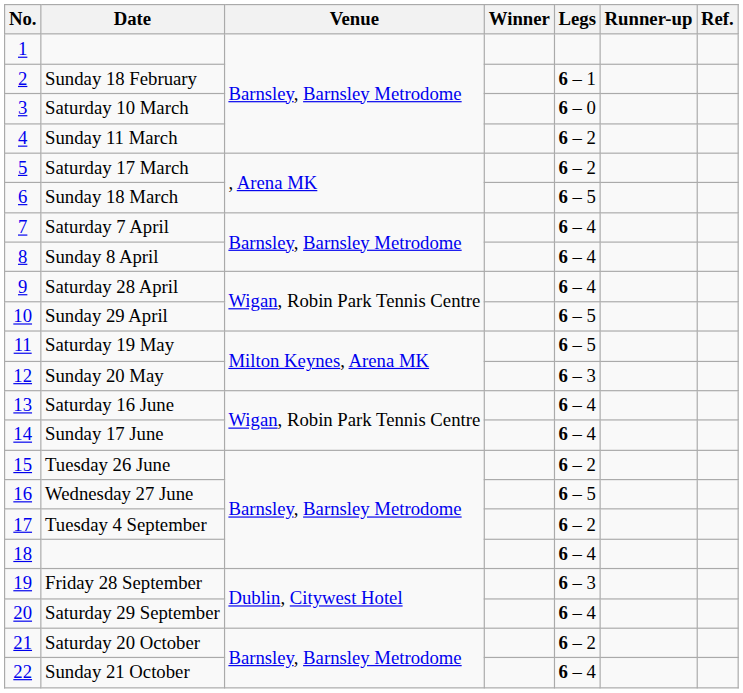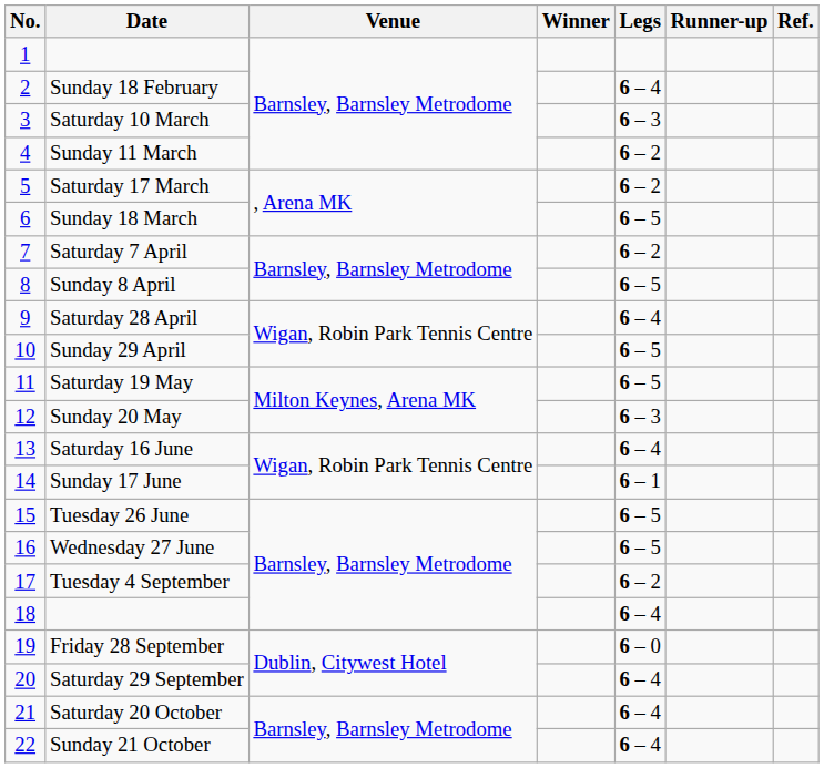 <table class="wikitable">
 <tr>
 <th>No.</th>
 <th>Date</th>
 <th>Venue</th>
 <th>Winner</th>
 <th>Legs</th>
 <th>Runner-up</th>
 <th>Ref.</th>
 </tr>
 <tr>
 <td align=center><a href='#'>1</a></td>
 <td align=left></td>
 <td rowspan="4"> <a href='#'>Barnsley</a>, <a href='#'>Barnsley Metrodome</a></td>
 <td align="right"></td>
 <td align="center"></td>
 <td></td>
 <td align="center"></td>
 </tr>
 <tr>
 <td align=center><a href='#'>2</a></td>
 <td align=left>Sunday 18 February</td>
 <td align="right"></td>
-<td align="center"><strong>6</strong> – 1</td>
+<td align="center"><strong>6</strong> – 4</td>
 <td></td>
 <td align="center"></td>
 </tr>
 <tr>
 <td align=center><a href='#'>3</a></td>
 <td align=left>Saturday 10 March</td>
 <td align="right"></td>
-<td align="center"><strong>6</strong> – 0</td>
+<td align="center"><strong>6</strong> – 3</td>
 <td></td>
 <td align="center"></td>
 </tr>
 <tr>
 <td align=center><a href='#'>4</a></td>
 <td align=left>Sunday 11 March</td>
 <td align="right"></td>
 <td align="center"><strong>6</strong> – 2</td>
 <td></td>
 <td align="center"></td>
 </tr>
 <tr>
 <td align=center><a href='#'>5</a></td>
 <td align=left>Saturday 17 March</td>
 <td rowspan="2">, <a href='#'>Arena MK</a></td>
 <td align="right"></td>
 <td align="center"><strong>6</strong> – 2</td>
 <td></td>
 <td align="center"></td>
 </tr>
 <tr>
 <td align=center><a href='#'>6</a></td>
 <td align=left>Sunday 18 March</td>
 <td align="right"></td>
 <td align="center"><strong>6</strong> – 5</td>
 <td></td>
 <td align="center"></td>
 </tr>
 <tr>
 <td align=center><a href='#'>7</a></td>
 <td align=left>Saturday 7 April</td>
 <td rowspan="2"> <a href='#'>Barnsley</a>, <a href='#'>Barnsley Metrodome</a></td>
 <td align="right"></td>
-<td align="center"><strong>6</strong> – 4</td>
+<td align="center"><strong>6</strong> – 2</td>
 <td></td>
 <td align="center"></td>
 </tr>
 <tr>
 <td align=center><a href='#'>8</a></td>
 <td align=left>Sunday 8 April</td>
 <td align="right"></td>
-<td align="center"><strong>6</strong> – 4</td>
+<td align="center"><strong>6</strong> – 5</td>
 <td></td>
 <td align="center"></td>
 </tr>
 <tr>
 <td align=center><a href='#'>9</a></td>
 <td align=left>Saturday 28 April</td>
 <td rowspan="2"> <a href='#'>Wigan</a>, Robin Park Tennis Centre</td>
 <td align="right"></td>
 <td align="center"><strong>6</strong> – 4</td>
 <td></td>
 <td align="center"></td>
 </tr>
 <tr>
 <td align=center><a href='#'>10</a></td>
 <td align=left>Sunday 29 April</td>
 <td align="right"></td>
 <td align="center"><strong>6</strong> – 5</td>
 <td></td>
 <td align="center"></td>
 </tr>
 <tr>
 <td align=center><a href='#'>11</a></td>
 <td align=left>Saturday 19 May</td>
 <td rowspan="2"> <a href='#'>Milton Keynes</a>, <a href='#'>Arena MK</a></td>
 <td align="right"></td>
 <td align="center"><strong>6</strong> – 5</td>
 <td></td>
 <td align="center"></td>
 </tr>
 <tr>
 <td align=center><a href='#'>12</a></td>
 <td align=left>Sunday 20 May</td>
 <td align="right"></td>
 <td align="center"><strong>6</strong> – 3</td>
 <td></td>
 <td align="center"></td>
 </tr>
 <tr>
 <td align=center><a href='#'>13</a></td>
 <td align=left>Saturday 16 June</td>
 <td rowspan="2"> <a href='#'>Wigan</a>, Robin Park Tennis Centre</td>
 <td align="right"></td>
 <td align="center"><strong>6</strong> – 4</td>
 <td></td>
 <td align="center"></td>
 </tr>
 <tr>
 <td align=center><a href='#'>14</a></td>
 <td align=left>Sunday 17 June</td>
 <td align="right"></td>
-<td align="center"><strong>6</strong> – 4</td>
+<td align="center"><strong>6</strong> – 1</td>
 <td></td>
 <td align="center"></td>
 </tr>
 <tr>
 <td align=center><a href='#'>15</a></td>
 <td align=left>Tuesday 26 June</td>
 <td rowspan="4"> <a href='#'>Barnsley</a>, <a href='#'>Barnsley Metrodome</a></td>
 <td align="right"></td>
-<td align="center"><strong>6</strong> – 2</td>
+<td align="center"><strong>6</strong> – 5</td>
 <td></td>
 <td align="center"></td>
 </tr>
 <tr>
 <td align=center><a href='#'>16</a></td>
 <td align=left>Wednesday 27 June</td>
 <td align="right"></td>
 <td align="center"><strong>6</strong> – 5</td>
 <td></td>
 <td align="center"></td>
 </tr>
 <tr>
 <td align=center><a href='#'>17</a></td>
 <td align=left>Tuesday 4 September</td>
 <td align="right"></td>
 <td align="center"><strong>6</strong> – 2</td>
 <td></td>
 <td align="center"></td>
 </tr>
 <tr>
 <td align=center><a href='#'>18</a></td>
 <td align=left></td>
 <td align="right"></td>
 <td align="center"><strong>6</strong> – 4</td>
 <td></td>
 <td align="center"></td>
 </tr>
 <tr>
 <td align=center><a href='#'>19</a></td>
 <td align=left>Friday 28 September</td>
 <td rowspan=2> <a href='#'>Dublin</a>, <a href='#'>Citywest Hotel</a></td>
 <td align="right"></td>
-<td align="center"><strong>6</strong> – 3</td>
+<td align="center"><strong>6</strong> – 0</td>
 <td></td>
 <td align="center"></td>
 </tr>
 <tr>
 <td align=center><a href='#'>20</a></td>
 <td align=left>Saturday 29 September</td>
 <td align="right"></td>
 <td align="center"><strong>6</strong> – 4</td>
 <td></td>
 <td align="center"></td>
 </tr>
 <tr>
 <td align=center><a href='#'>21</a></td>
 <td align=left>Saturday 20 October</td>
 <td rowspan="2"> <a href='#'>Barnsley</a>, <a href='#'>Barnsley Metrodome</a></td>
 <td align="right"></td>
-<td align="center"><strong>6 </strong> – 2</td>
+<td align="center"><strong>6</strong> – 4</td>
 <td></td>
 <td align="center"></td>
 </tr>
 <tr>
 <td align=center><a href='#'>22</a></td>
 <td align=left>Sunday 21 October</td>
 <td align="right"></td>
 <td align="center"><strong>6 </strong> – 4</td>
 <td></td>
 <td align="center"></td>
 </tr>
 </table>
